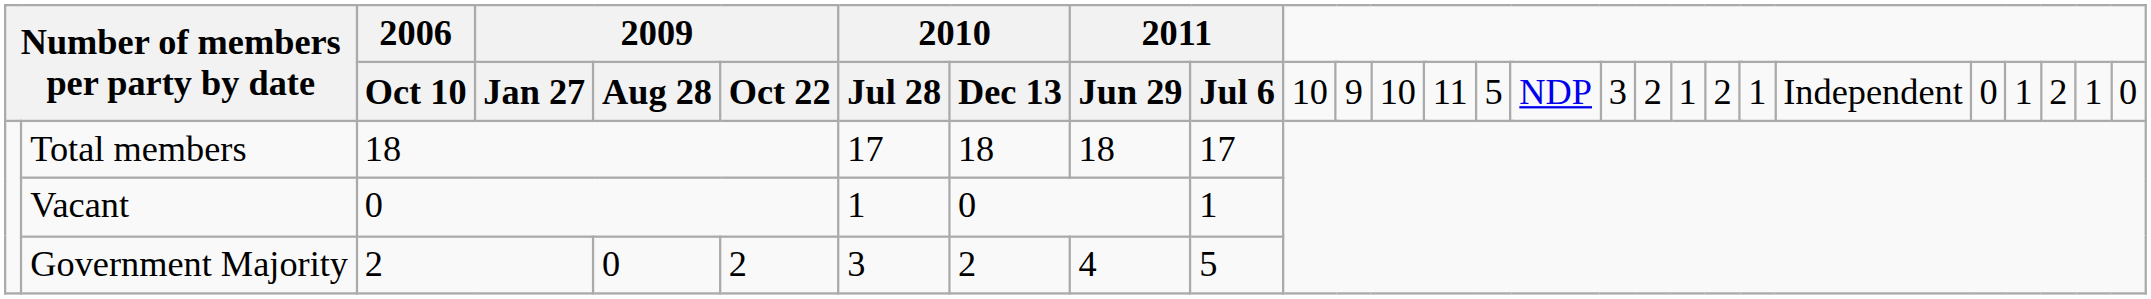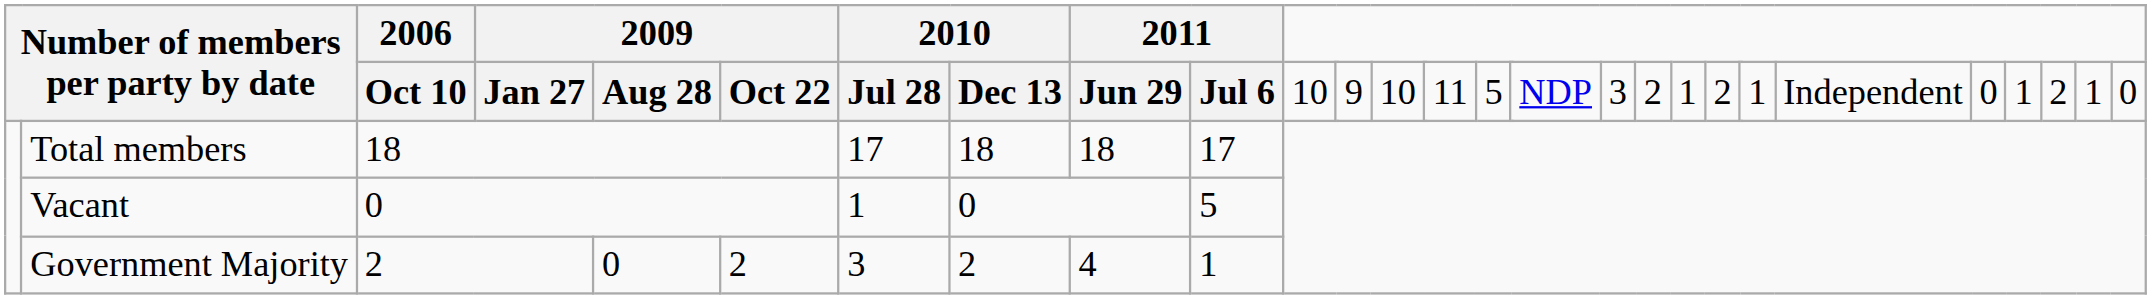 <table class="wikitable">
 <tr>
 <th colspan=2 rowspan=2>Number of members<br>per party by date</th>
 <th>2006</th>
 <th colspan=3>2009</th>
 <th colspan=2>2010</th>
 <th colspan=2>2011</th>
 </tr>
 <tr>
 <th>Oct 10</th>
 <th>Jan 27</th>
 <th>Aug 28</th>
 <th>Oct 22</th>
 <th>Jul 28</th>
 <th>Dec 13</th>
 <th>Jun 29</th>
 <th>Jul 6<br></th>
 <td colspan=2>10</td>
 <td>9</td>
 <td colspan=3>10</td>
 <td colspan=2>11<br></td>
 <td colspan=8>5<br></td>
 <td><a href='#'>NDP</a></td>
 <td>3</td>
 <td colspan=3>2</td>
 <td>1</td>
 <td colspan=2>2</td>
 <td>1<br></td>
 <td>Independent</td>
 <td>0</td>
 <td>1</td>
 <td>2</td>
 <td colspan=3>1</td>
 <td colspan=2>0</td>
 </tr>
 <tr>
 <td rowspan=3></td>
 <td>Total members</td>
 <td colspan=4>18</td>
 <td>17</td>
 <td>18</td>
 <td>18</td>
 <td>17</td>
 </tr>
 <tr>
 <td>Vacant</td>
 <td colspan=4>0</td>
 <td>1</td>
 <td colspan=2>0</td>
-<td>1</td>
+<td>5</td>
 </tr>
 <tr>
 <td>Government Majority</td>
 <td colspan=2>2</td>
 <td>0</td>
 <td>2</td>
 <td>3</td>
 <td>2</td>
 <td>4</td>
-<td>5</td>
+<td>1</td>
 </tr>
 </table>
